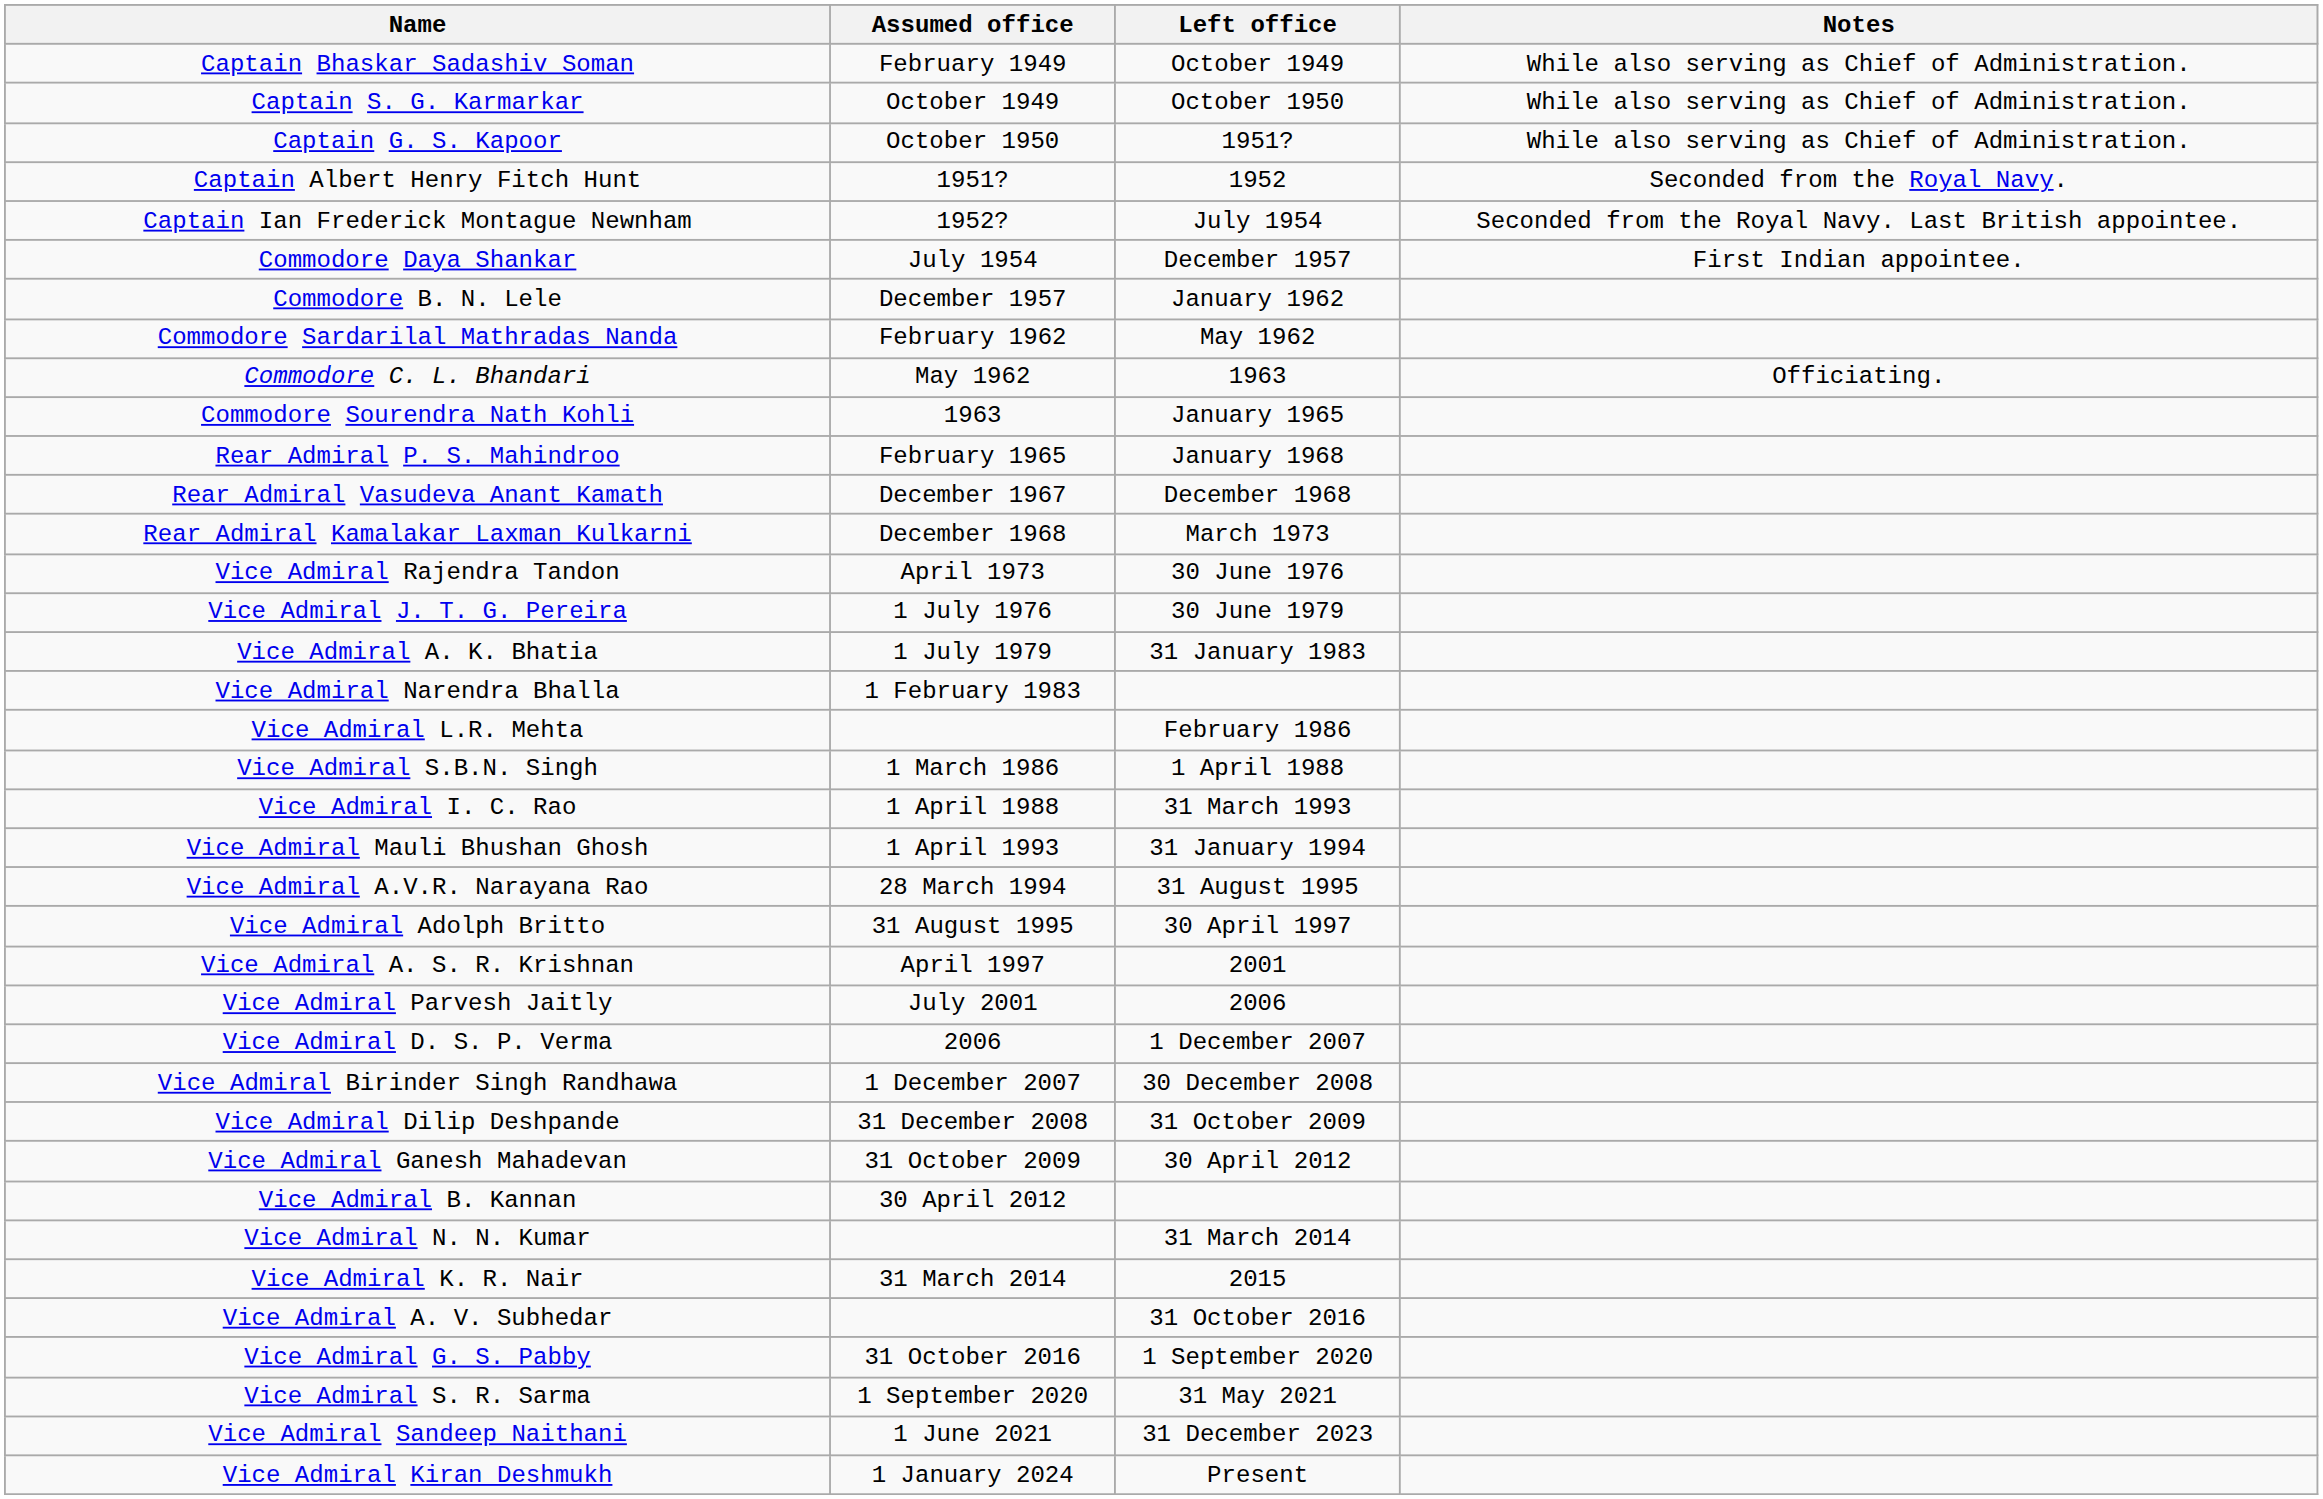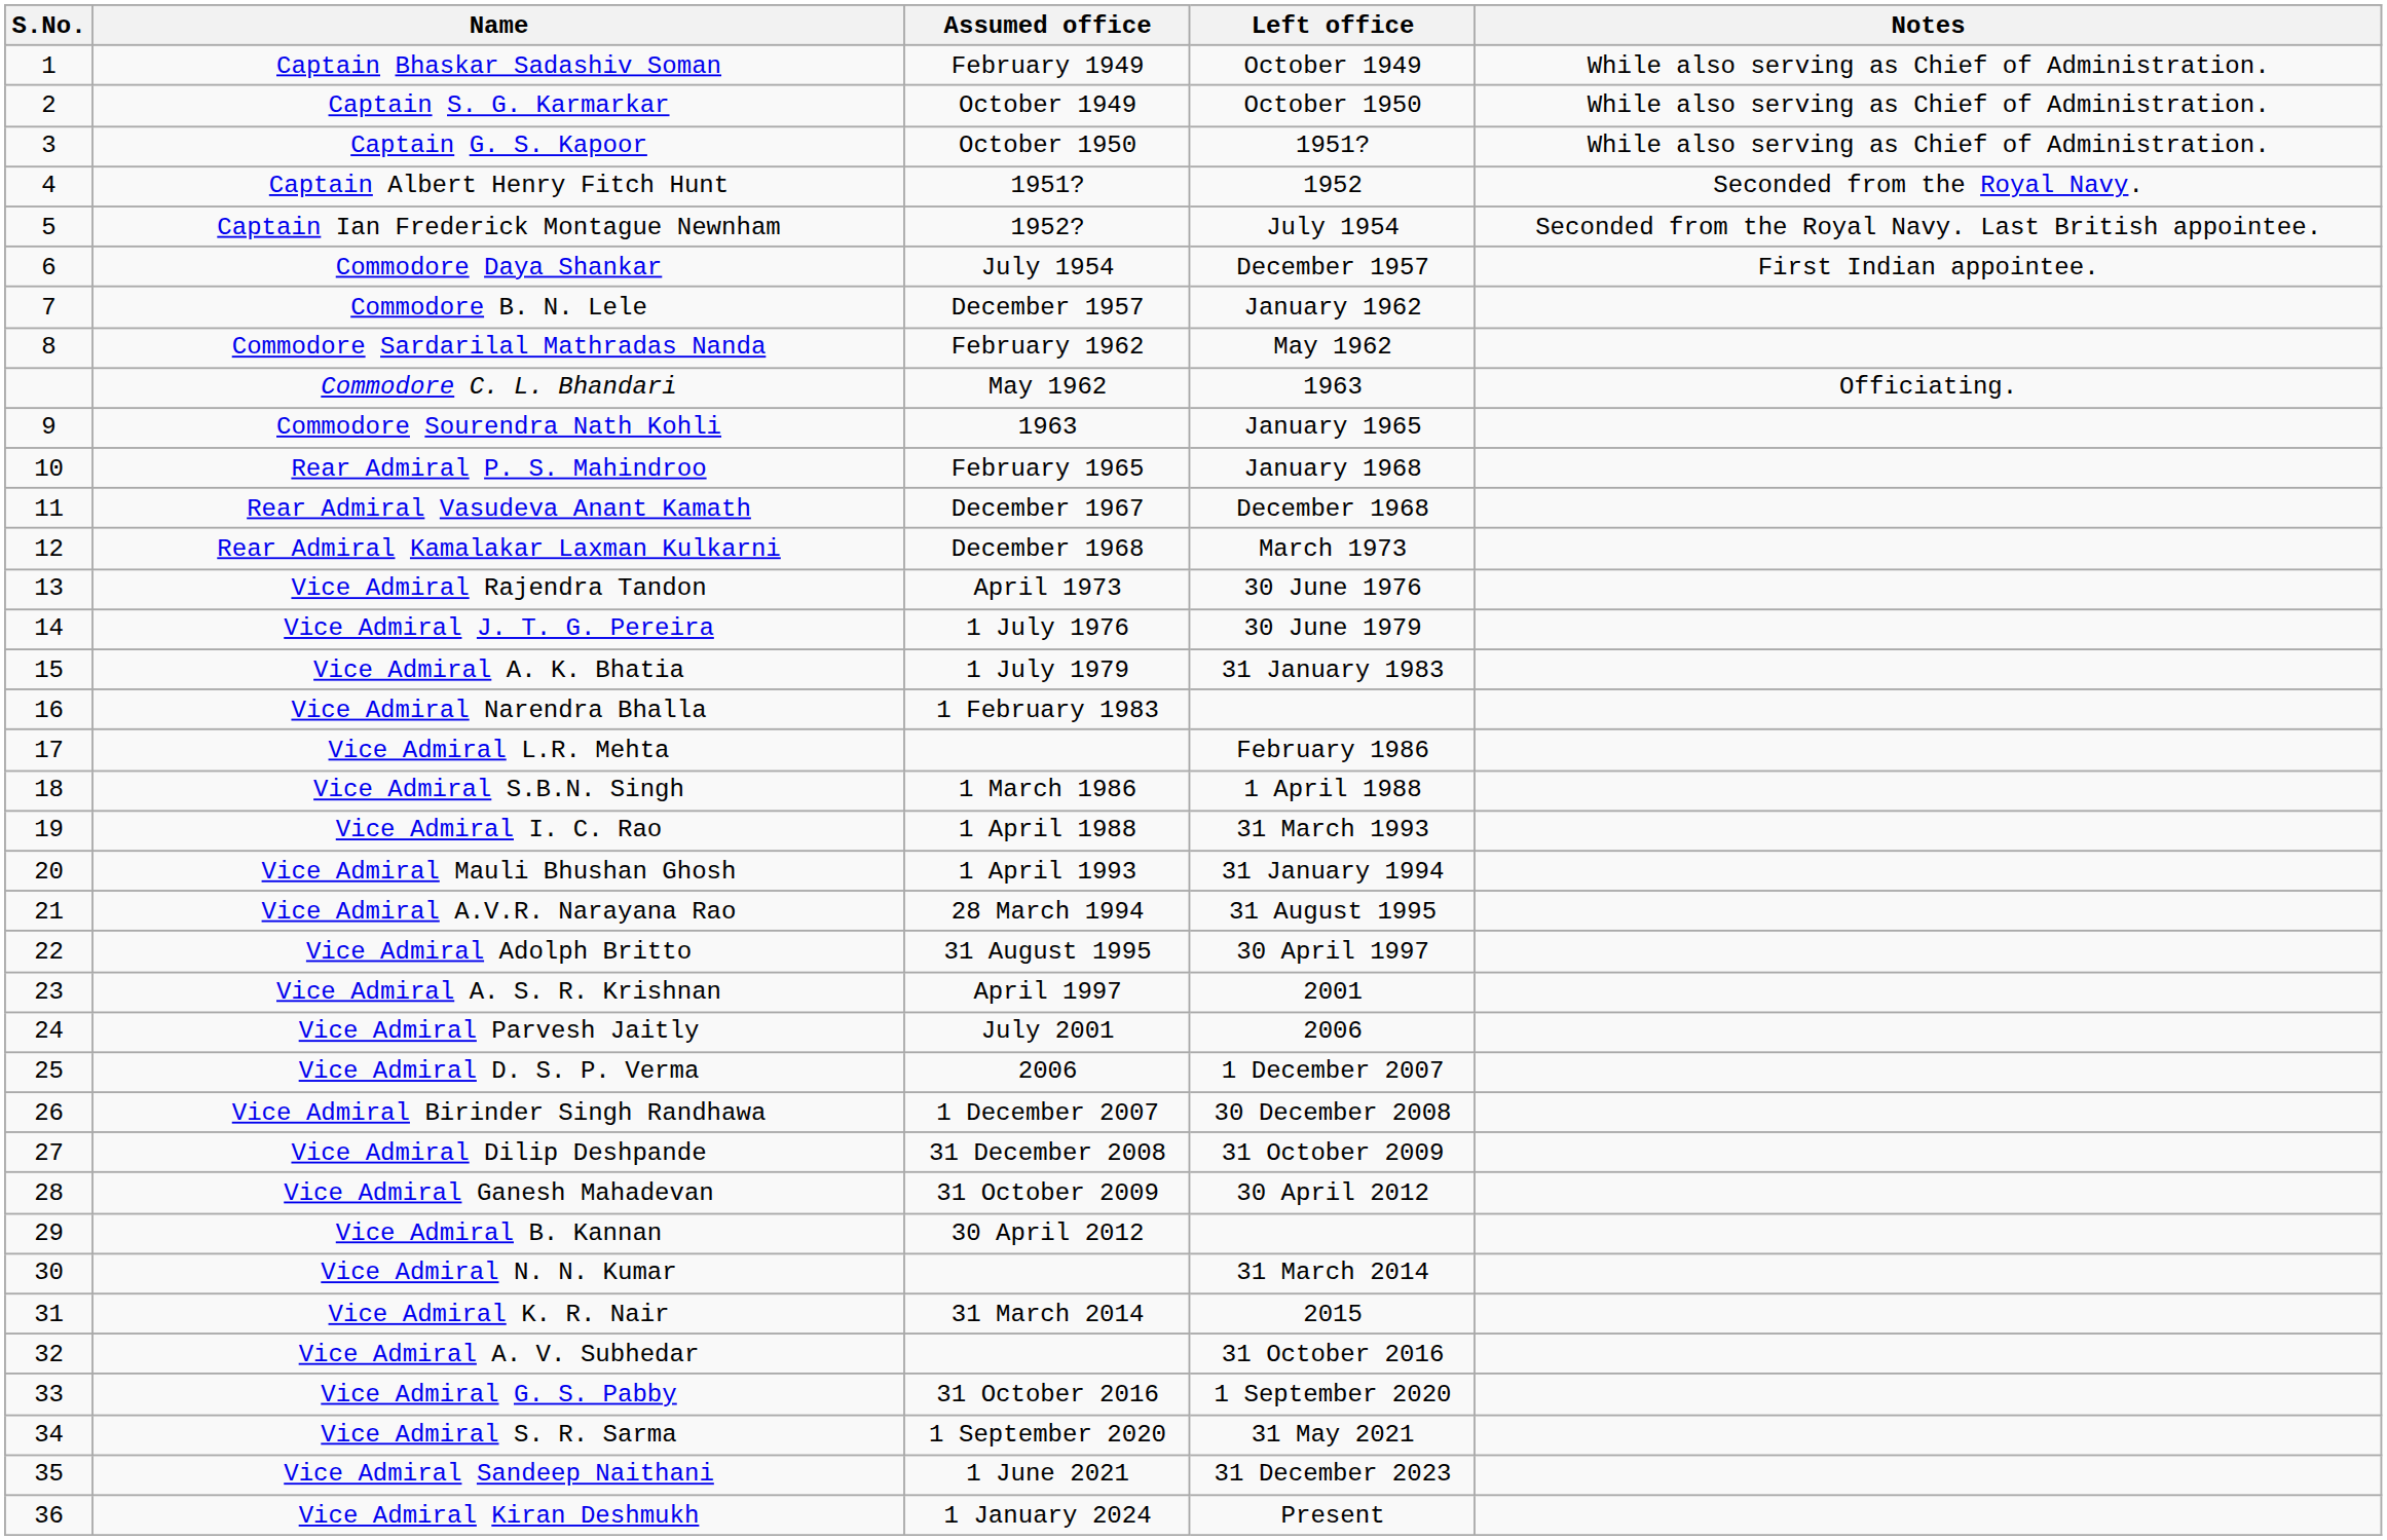 <table class="wikitable" style="text-align:center">
 <tr style="background:#cccccc">
+<th scope="col" style="width: 40px;">S.No.</th>
 <th scope="col" style="width: 450px;">Name</th>
 <th scope="col" style="width: 150px;">Assumed office</th>
 <th scope="col" style="width: 150px;">Left office</th>
 <th scope="col" style="width: 500px;">Notes</th>
 </tr>
 <tr>
+<td>1</td>
 <td><a href='#'>Captain</a> <a href='#'>Bhaskar Sadashiv Soman</a></td>
 <td>February 1949</td>
 <td>October 1949</td>
 <td>While also serving as Chief of Administration.</td>
 </tr>
 <tr>
+<td>2</td>
 <td><a href='#'>Captain</a> <a href='#'>S. G. Karmarkar</a></td>
 <td>October 1949</td>
 <td>October 1950</td>
 <td>While also serving as Chief of Administration.</td>
 </tr>
 <tr>
+<td>3</td>
 <td><a href='#'>Captain</a> <a href='#'>G. S. Kapoor</a></td>
 <td>October 1950</td>
 <td>1951?</td>
 <td>While also serving as Chief of Administration.</td>
 </tr>
 <tr>
+<td>4</td>
 <td><a href='#'>Captain</a> Albert Henry Fitch Hunt</td>
 <td>1951?</td>
 <td>1952</td>
 <td>Seconded from the <a href='#'>Royal Navy</a>.</td>
 </tr>
 <tr>
+<td>5</td>
 <td><a href='#'>Captain</a> Ian Frederick Montague Newnham</td>
 <td>1952?</td>
 <td>July 1954</td>
 <td>Seconded from the Royal Navy. Last British appointee.</td>
 </tr>
 <tr>
+<td>6</td>
 <td><a href='#'>Commodore</a> <a href='#'>Daya Shankar</a> </td>
 <td>July 1954 </td>
 <td>December 1957</td>
 <td>First Indian appointee.</td>
 </tr>
 <tr>
+<td>7</td>
 <td><a href='#'>Commodore</a> B. N. Lele</td>
 <td>December 1957</td>
 <td>January 1962</td>
 <td></td>
 </tr>
 <tr>
+<td>8</td>
 <td><a href='#'>Commodore</a> <a href='#'>Sardarilal Mathradas Nanda</a></td>
 <td>February 1962</td>
 <td>May 1962</td>
 <td></td>
 </tr>
 <tr>
+<td></td>
 <td><em><a href='#'>Commodore</a> C. L. Bhandari</em></td>
 <td>May 1962</td>
 <td>1963</td>
 <td>Officiating.</td>
 </tr>
 <tr>
+<td>9</td>
 <td><a href='#'>Commodore</a> <a href='#'>Sourendra Nath Kohli</a></td>
 <td>1963</td>
 <td>January 1965</td>
 <td></td>
 </tr>
 <tr>
+<td>10</td>
 <td><a href='#'>Rear Admiral</a> <a href='#'>P. S. Mahindroo</a></td>
 <td>February 1965</td>
 <td>January 1968</td>
 <td></td>
 </tr>
 <tr>
+<td>11</td>
 <td><a href='#'>Rear Admiral</a> <a href='#'>Vasudeva Anant Kamath</a></td>
 <td>December 1967</td>
 <td>December 1968</td>
 <td></td>
 </tr>
 <tr>
+<td>12</td>
 <td><a href='#'>Rear Admiral</a> <a href='#'>Kamalakar Laxman Kulkarni</a></td>
 <td>December 1968</td>
 <td>March 1973</td>
 <td></td>
 </tr>
 <tr>
+<td>13</td>
 <td><a href='#'>Vice Admiral</a> Rajendra Tandon </td>
 <td>April 1973 </td>
 <td>30 June 1976</td>
 <td></td>
 </tr>
 <tr>
+<td>14</td>
 <td><a href='#'>Vice Admiral</a> <a href='#'>J. T. G. Pereira</a> </td>
 <td>1 July 1976</td>
 <td>30 June 1979</td>
 <td></td>
 </tr>
 <tr>
+<td>15</td>
 <td><a href='#'>Vice Admiral</a> A. K. Bhatia </td>
 <td>1 July 1979</td>
 <td>31 January 1983</td>
 <td></td>
 </tr>
 <tr>
+<td>16</td>
 <td><a href='#'>Vice Admiral</a> Narendra Bhalla </td>
 <td>1 February 1983</td>
 <td></td>
 <td></td>
 </tr>
 <tr>
+<td>17</td>
 <td><a href='#'>Vice Admiral</a> L.R. Mehta</td>
 <td></td>
 <td>February 1986</td>
 <td></td>
 </tr>
 <tr>
+<td>18</td>
 <td><a href='#'>Vice Admiral</a> S.B.N. Singh </td>
 <td>1 March 1986</td>
 <td>1 April 1988</td>
 <td></td>
 </tr>
 <tr>
+<td>19</td>
 <td><a href='#'>Vice Admiral</a> I. C. Rao </td>
 <td>1 April 1988</td>
 <td>31 March 1993</td>
 <td></td>
 </tr>
 <tr>
+<td>20</td>
 <td><a href='#'>Vice Admiral</a> Mauli Bhushan Ghosh </td>
 <td>1 April 1993</td>
 <td>31 January 1994</td>
 <td></td>
 </tr>
 <tr>
+<td>21</td>
 <td><a href='#'>Vice Admiral</a> A.V.R. Narayana Rao </td>
 <td>28 March 1994</td>
 <td>31 August 1995</td>
 <td></td>
 </tr>
 <tr>
+<td>22</td>
 <td><a href='#'>Vice Admiral</a> Adolph Britto </td>
 <td>31 August 1995</td>
 <td>30 April 1997</td>
 <td></td>
 </tr>
 <tr>
+<td>23</td>
 <td><a href='#'>Vice Admiral</a> A. S. R. Krishnan </td>
 <td>April 1997</td>
 <td>2001</td>
 <td></td>
 </tr>
 <tr>
+<td>24</td>
 <td><a href='#'>Vice Admiral</a> Parvesh Jaitly</td>
 <td>July 2001</td>
 <td>2006</td>
 <td></td>
 </tr>
 <tr>
+<td>25</td>
 <td><a href='#'>Vice Admiral</a> D. S. P. Verma </td>
 <td>2006</td>
 <td>1 December 2007</td>
 <td></td>
 </tr>
 <tr>
+<td>26</td>
 <td><a href='#'>Vice Admiral</a> Birinder Singh Randhawa </td>
 <td>1 December 2007</td>
 <td>30 December 2008</td>
 <td></td>
 </tr>
 <tr>
+<td>27</td>
 <td><a href='#'>Vice Admiral</a> Dilip Deshpande </td>
 <td>31 December 2008</td>
 <td>31 October 2009</td>
 <td></td>
 </tr>
 <tr>
+<td>28</td>
 <td><a href='#'>Vice Admiral</a> Ganesh Mahadevan </td>
 <td>31 October 2009</td>
 <td>30 April 2012</td>
 <td></td>
 </tr>
 <tr>
+<td>29</td>
 <td><a href='#'>Vice Admiral</a> B. Kannan </td>
 <td>30 April 2012</td>
 <td></td>
 <td></td>
 </tr>
 <tr>
+<td>30</td>
 <td><a href='#'>Vice Admiral</a> N. N. Kumar </td>
 <td></td>
 <td>31 March 2014</td>
 <td></td>
 </tr>
 <tr>
+<td>31</td>
 <td><a href='#'>Vice Admiral</a> K. R. Nair </td>
 <td>31 March 2014</td>
 <td>2015</td>
 <td></td>
 </tr>
 <tr>
+<td>32</td>
 <td><a href='#'>Vice Admiral</a> A. V. Subhedar </td>
 <td></td>
 <td>31 October 2016</td>
 <td></td>
 </tr>
 <tr>
+<td>33</td>
 <td><a href='#'>Vice Admiral</a> <a href='#'>G. S. Pabby</a> </td>
 <td>31 October 2016</td>
 <td>1 September 2020</td>
 <td></td>
 </tr>
 <tr>
+<td>34</td>
 <td><a href='#'>Vice Admiral</a> S. R. Sarma </td>
 <td>1 September 2020</td>
 <td>31 May 2021</td>
 <td></td>
 </tr>
 <tr>
+<td>35</td>
 <td><a href='#'>Vice Admiral</a> <a href='#'>Sandeep Naithani</a> </td>
 <td>1 June 2021</td>
 <td>31 December 2023</td>
 <td></td>
 </tr>
 <tr>
+<td>36</td>
 <td><a href='#'>Vice Admiral</a> <a href='#'>Kiran Deshmukh</a> </td>
 <td>1 January 2024</td>
 <td>Present</td>
 <td></td>
 </tr>
 </table>
